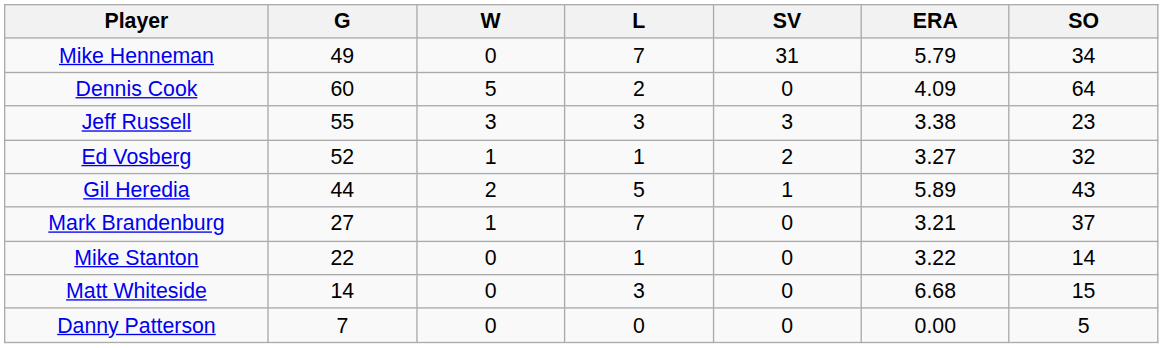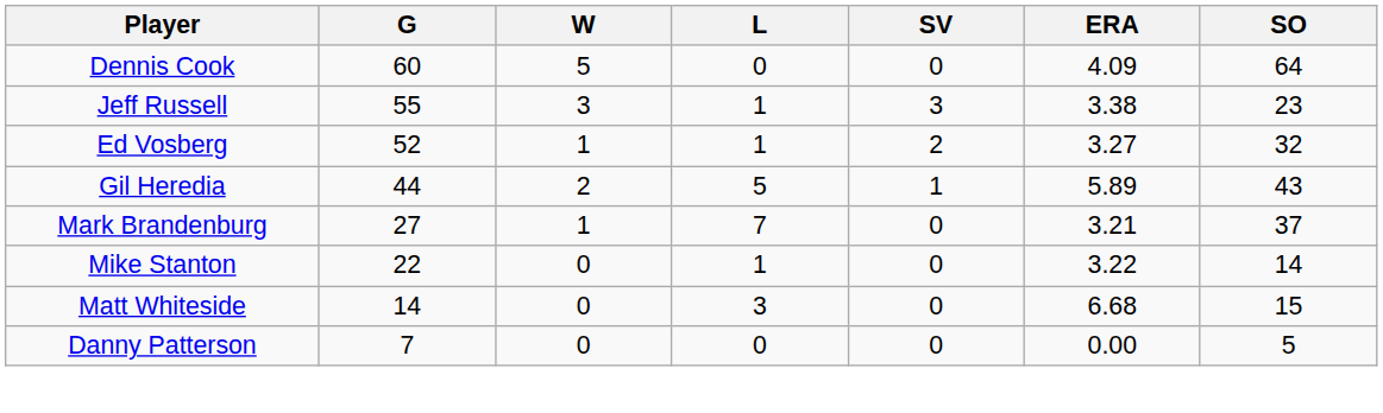 <table class="wikitable sortable">
 <tr>
 <th bgcolor="#DDDDFF" width="16%">Player</th>
 <th bgcolor="#DDDDFF" width="9%">G</th>
 <th bgcolor="#DDDDFF" width="9%">W</th>
 <th bgcolor="#DDDDFF" width="9%">L</th>
 <th bgcolor="#DDDDFF" width="9%">SV</th>
 <th bgcolor="#DDDDFF" width="9%">ERA</th>
 <th bgcolor="#DDDDFF" width="9%">SO</th>
 </tr>
 <tr align=center>
-<td><a href='#'>Mike Henneman</a></td>
-<td>49</td>
-<td>0</td>
-<td>7</td>
-<td>31</td>
-<td>5.79</td>
-<td>34</td>
-</tr>
-<tr align=center>
 <td><a href='#'>Dennis Cook</a></td>
 <td>60</td>
 <td>5</td>
-<td>2</td>
+<td>0</td>
 <td>0</td>
 <td>4.09</td>
 <td>64</td>
 </tr>
 <tr align=center>
 <td><a href='#'>Jeff Russell</a></td>
 <td>55</td>
 <td>3</td>
-<td>3</td>
+<td>1</td>
 <td>3</td>
 <td>3.38</td>
 <td>23</td>
 </tr>
 <tr align=center>
 <td><a href='#'>Ed Vosberg</a></td>
 <td>52</td>
 <td>1</td>
 <td>1</td>
 <td>2</td>
 <td>3.27</td>
 <td>32</td>
 </tr>
 <tr align=center>
 <td><a href='#'>Gil Heredia</a></td>
 <td>44</td>
 <td>2</td>
 <td>5</td>
 <td>1</td>
 <td>5.89</td>
 <td>43</td>
 </tr>
 <tr align=center>
 <td><a href='#'>Mark Brandenburg</a></td>
 <td>27</td>
 <td>1</td>
 <td>7</td>
 <td>0</td>
 <td>3.21</td>
 <td>37</td>
 </tr>
 <tr align=center>
 <td><a href='#'>Mike Stanton</a></td>
 <td>22</td>
 <td>0</td>
 <td>1</td>
 <td>0</td>
 <td>3.22</td>
 <td>14</td>
 </tr>
 <tr align=center>
 <td><a href='#'>Matt Whiteside</a></td>
 <td>14</td>
 <td>0</td>
 <td>3</td>
 <td>0</td>
 <td>6.68</td>
 <td>15</td>
 </tr>
 <tr align=center>
 <td><a href='#'>Danny Patterson</a></td>
 <td>7</td>
 <td>0</td>
 <td>0</td>
 <td>0</td>
 <td>0.00</td>
 <td>5</td>
 </tr>
 </table>
